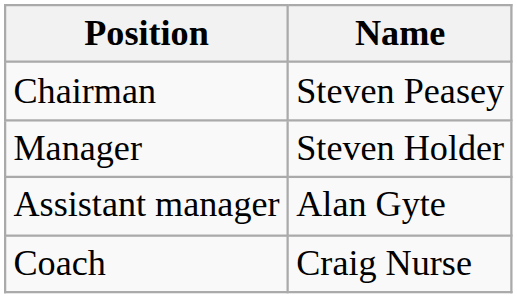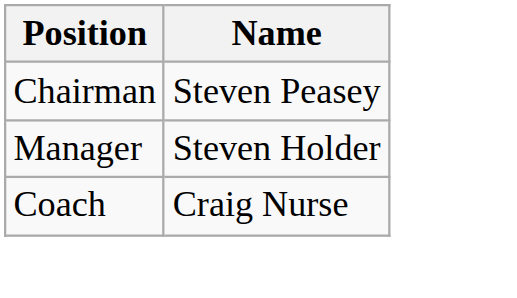 <table class=wikitable>
 <tr>
 <th>Position</th>
 <th>Name</th>
 </tr>
 <tr>
 <td>Chairman</td>
 <td>Steven Peasey</td>
 </tr>
 <tr>
 <td>Manager</td>
 <td>Steven Holder</td>
 </tr>
 <tr>
-<td>Assistant manager</td>
-<td>Alan Gyte</td>
-</tr>
-<tr>
 <td>Coach</td>
 <td>Craig Nurse</td>
 </tr>
 </table>
